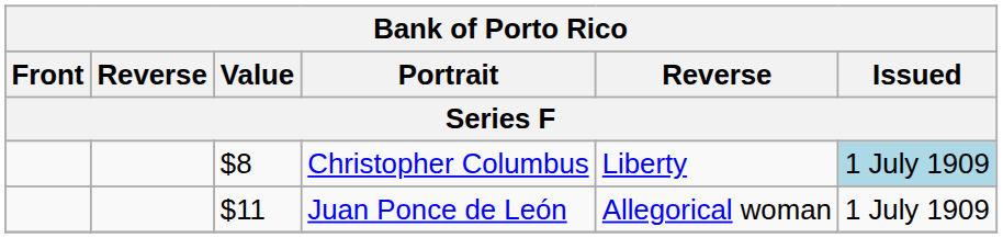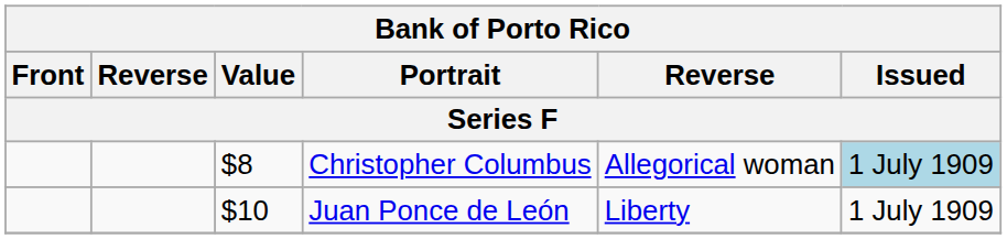 <table class="wikitable" style="float:right; margin-left:1em; font-size:89%;">
 <tr>
 <th colspan=8>Bank of Porto Rico</th>
 </tr>
 <tr>
 <th>Front</th>
 <th>Reverse</th>
 <th>Value</th>
 <th>Portrait</th>
 <th>Reverse</th>
 <th>Issued</th>
 </tr>
 <tr>
 <th colspan=8>Series F</th>
 </tr>
 <tr>
 <td></td>
 <td></td>
 <td>$8</td>
 <td><a href='#'>Christopher Columbus</a></td>
-<td><a href='#'>Liberty</a></td>
+<td><a href='#'>Allegorical</a> woman</td>
 <td style="background: lightblue;">1 July 1909</td>
 </tr>
 <tr>
 <td></td>
 <td></td>
-<td>$11</td>
+<td>$10</td>
 <td><a href='#'>Juan Ponce de León</a></td>
-<td><a href='#'>Allegorical</a> woman</td>
+<td><a href='#'>Liberty</a></td>
 <td>1 July 1909</td>
 </tr>
 <tr>
 </tr>
 </table>
